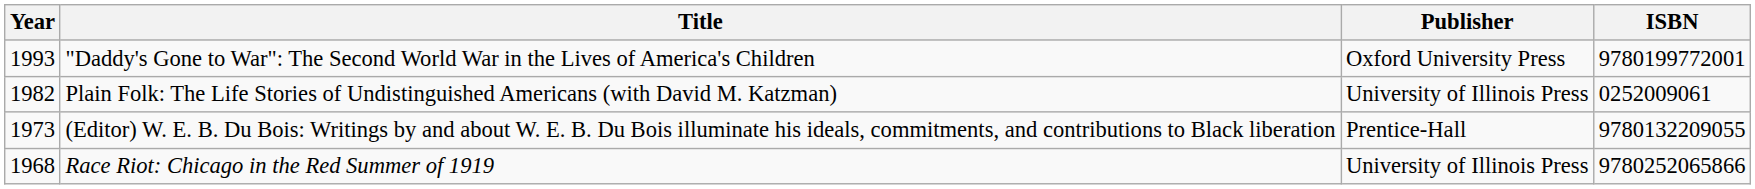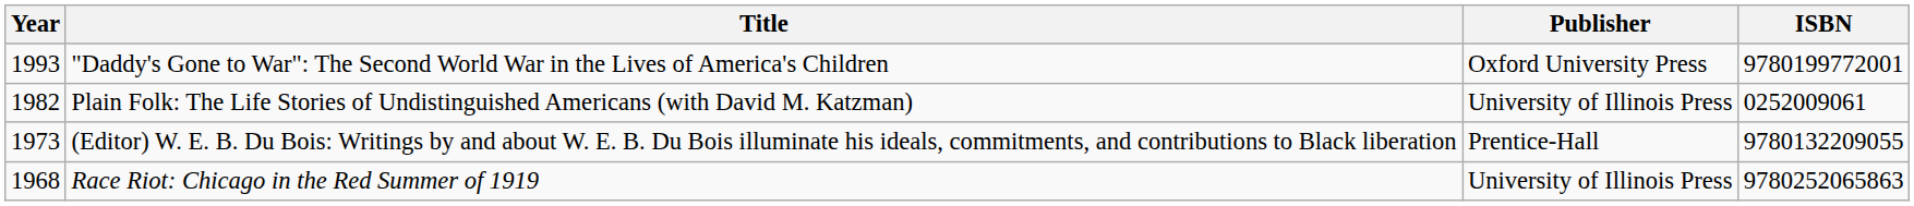 <table class="wikitable">
 <tr>
 <th>Year</th>
 <th>Title</th>
 <th>Publisher</th>
 <th>ISBN</th>
 </tr>
 <tr>
 <td>1993</td>
 <td>"Daddy's Gone to War": The Second World War in the Lives of America's Children</td>
 <td>Oxford University Press</td>
 <td>9780199772001</td>
 </tr>
 <tr>
 <td>1982</td>
 <td>Plain Folk: The Life Stories of Undistinguished Americans (with David M. Katzman)</td>
 <td>University of Illinois Press</td>
 <td>0252009061</td>
 </tr>
 <tr>
 <td>1973</td>
 <td>(Editor) W. E. B. Du Bois: Writings by and about W. E. B. Du Bois illuminate his ideals, commitments, and contributions to Black liberation</td>
 <td>Prentice-Hall</td>
 <td>9780132209055</td>
 </tr>
 <tr>
 <td>1968</td>
 <td><em>Race Riot: Chicago in the Red Summer of 1919</em></td>
 <td>University of Illinois Press</td>
-<td>9780252065866</td>
+<td>9780252065863</td>
 </tr>
 </table>
